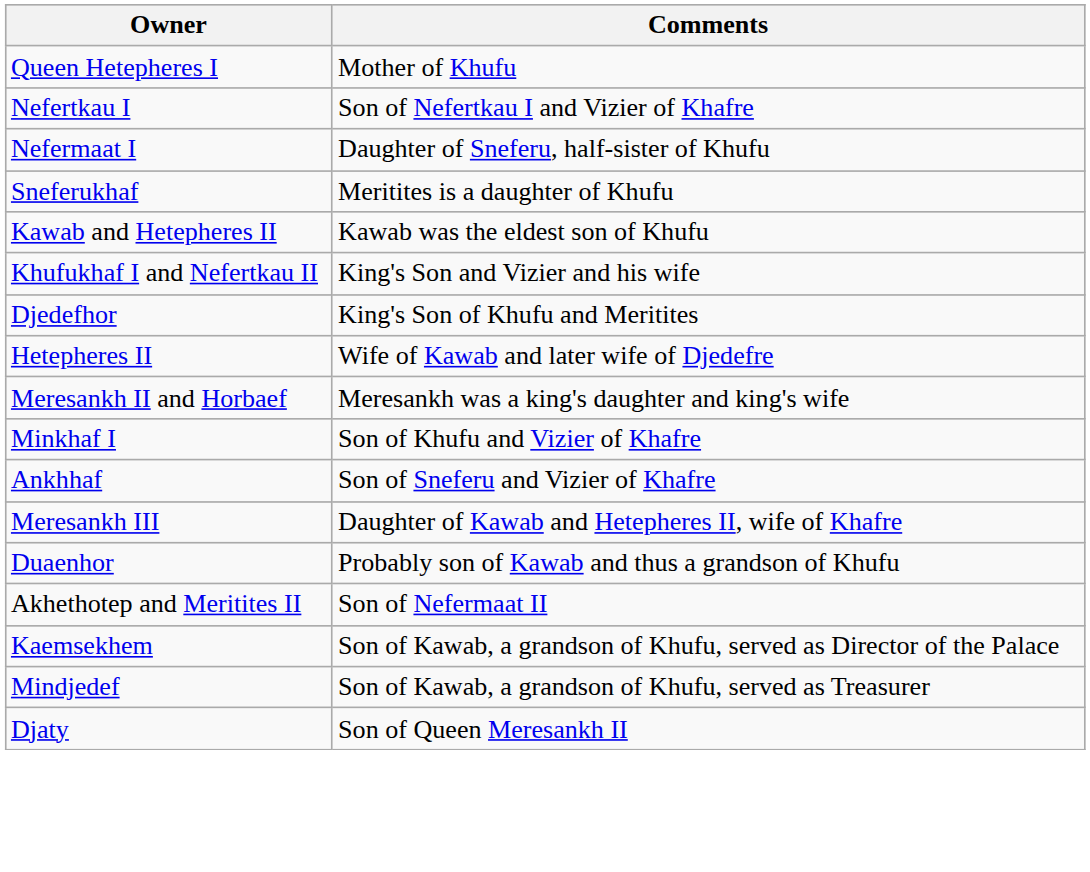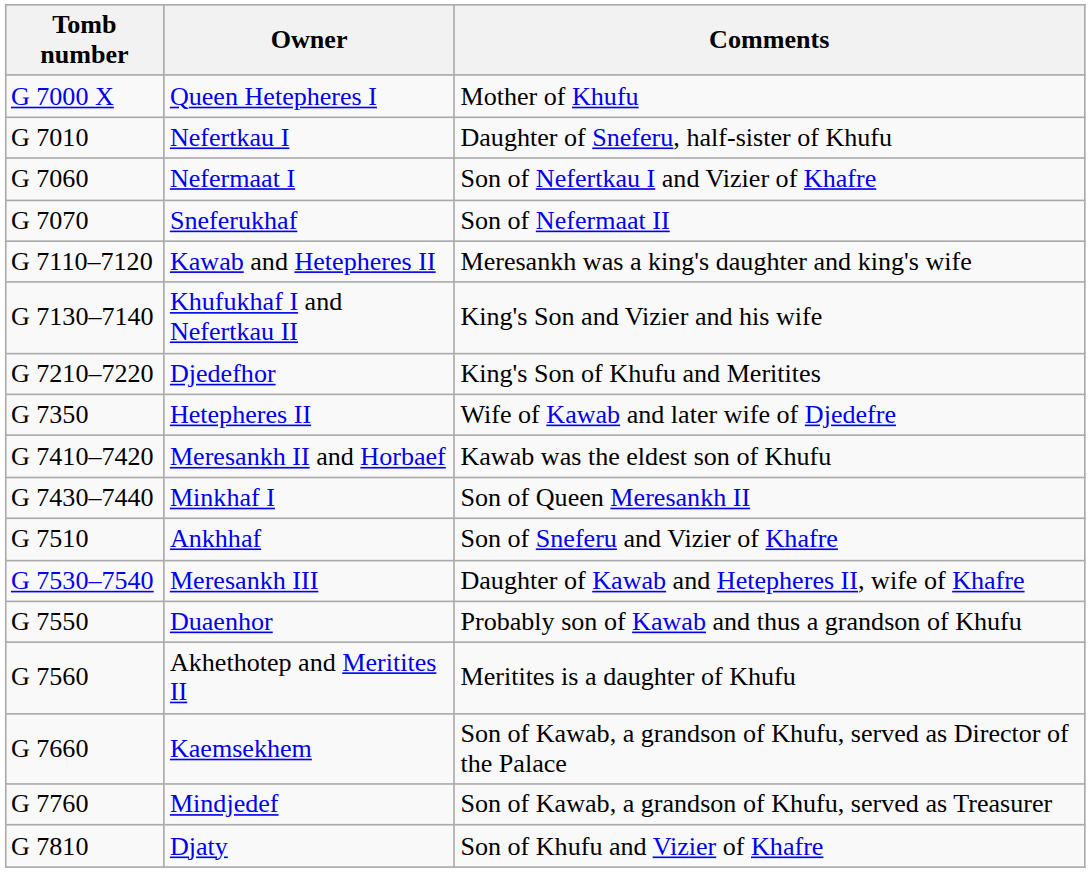 <table class="wikitable" style="margin: 1em auto 1em auto; width: 75%" cellpadding="5" border="1" align="center" |>
 <tr>
+<th>Tomb number</th>
 <th>Owner</th>
 <th>Comments</th>
 </tr>
 <tr>
+<td><a href='#'>G 7000 X</a></td>
 <td><a href='#'>Queen Hetepheres I</a></td>
 <td>Mother of <a href='#'>Khufu</a></td>
 </tr>
 <tr>
+<td>G 7010</td>
 <td><a href='#'>Nefertkau I</a></td>
+<td>Daughter of <a href='#'>Sneferu</a>, half-sister of Khufu</td>
+</tr>
+<tr>
+<td>G 7060</td>
+<td><a href='#'>Nefermaat I</a></td>
 <td>Son of <a href='#'>Nefertkau I</a> and Vizier of <a href='#'>Khafre</a></td>
 </tr>
 <tr>
-<td><a href='#'>Nefermaat I</a></td>
-<td>Daughter of <a href='#'>Sneferu</a>, half-sister of Khufu</td>
+<td>G 7070</td>
+<td><a href='#'>Sneferukhaf</a></td>
+<td>Son of <a href='#'>Nefermaat II</a></td>
 </tr>
 <tr>
-<td><a href='#'>Sneferukhaf</a></td>
-<td>Meritites is a daughter of Khufu</td>
+<td>G 7110–7120</td>
+<td><a href='#'>Kawab</a> and <a href='#'>Hetepheres II</a></td>
+<td>Meresankh was a king's daughter and king's wife</td>
 </tr>
 <tr>
-<td><a href='#'>Kawab</a> and <a href='#'>Hetepheres II</a></td>
-<td>Kawab was the eldest son of Khufu</td>
-</tr>
-<tr>
+<td>G 7130–7140</td>
 <td><a href='#'>Khufukhaf I</a> and <a href='#'>Nefertkau II</a></td>
 <td>King's Son and Vizier and his wife</td>
 </tr>
 <tr>
+<td>G 7210–7220</td>
 <td><a href='#'>Djedefhor</a></td>
 <td>King's Son of Khufu and Meritites</td>
 </tr>
 <tr>
+<td>G 7350</td>
 <td><a href='#'>Hetepheres II</a></td>
 <td>Wife of <a href='#'>Kawab</a> and later wife of <a href='#'>Djedefre</a></td>
 </tr>
 <tr>
+<td>G 7410–7420</td>
 <td><a href='#'>Meresankh II</a> and <a href='#'>Horbaef</a></td>
-<td>Meresankh was a king's daughter and king's wife</td>
+<td>Kawab was the eldest son of Khufu</td>
 </tr>
 <tr>
+<td>G 7430–7440</td>
 <td><a href='#'>Minkhaf I</a></td>
-<td>Son of Khufu and <a href='#'>Vizier</a> of <a href='#'>Khafre</a></td>
+<td>Son of Queen <a href='#'>Meresankh II</a></td>
 </tr>
 <tr>
+<td>G 7510</td>
 <td><a href='#'>Ankhhaf</a></td>
 <td>Son of <a href='#'>Sneferu</a> and Vizier of <a href='#'>Khafre</a></td>
 </tr>
 <tr>
+<td><a href='#'>G 7530–7540</a></td>
 <td><a href='#'>Meresankh III</a></td>
 <td>Daughter of <a href='#'>Kawab</a> and <a href='#'>Hetepheres II</a>, wife of <a href='#'>Khafre</a></td>
 </tr>
 <tr>
+<td>G 7550</td>
 <td><a href='#'>Duaenhor</a></td>
 <td>Probably son of <a href='#'>Kawab</a> and thus a grandson of Khufu</td>
 </tr>
 <tr>
+<td>G 7560</td>
 <td>Akhethotep and <a href='#'>Meritites II</a></td>
-<td>Son of <a href='#'>Nefermaat II</a></td>
+<td>Meritites is a daughter of Khufu</td>
 </tr>
 <tr>
+<td>G 7660</td>
 <td><a href='#'>Kaemsekhem</a></td>
 <td>Son of Kawab, a grandson of Khufu, served as Director of the Palace</td>
 </tr>
 <tr>
+<td>G 7760</td>
 <td><a href='#'>Mindjedef</a></td>
 <td>Son of Kawab, a grandson of Khufu, served as Treasurer</td>
 </tr>
 <tr>
+<td>G 7810</td>
 <td><a href='#'>Djaty</a></td>
-<td>Son of Queen <a href='#'>Meresankh II</a></td>
+<td>Son of Khufu and <a href='#'>Vizier</a> of <a href='#'>Khafre</a></td>
 </tr>
 </table>
